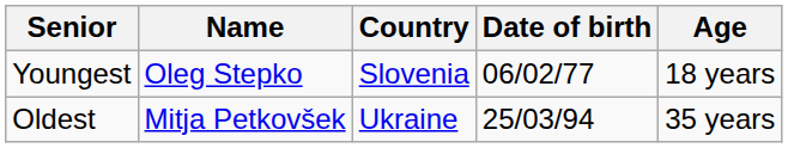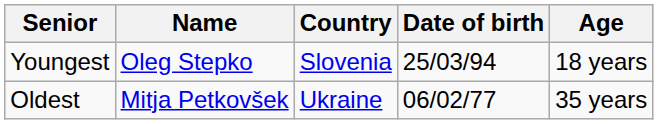 <table class="wikitable">
 <tr>
 <th>Senior</th>
 <th>Name</th>
 <th>Country</th>
 <th>Date of birth</th>
 <th>Age</th>
 </tr>
 <tr>
 <td>Youngest</td>
 <td><a href='#'>Oleg Stepko</a></td>
 <td> <a href='#'>Slovenia</a></td>
-<td>06/02/77</td>
+<td>25/03/94</td>
 <td>18 years</td>
 </tr>
 <tr>
 <td>Oldest</td>
 <td><a href='#'>Mitja Petkovšek</a></td>
 <td>  <a href='#'>Ukraine</a></td>
-<td>25/03/94</td>
+<td>06/02/77</td>
 <td>35 years</td>
 </tr>
 </table>
